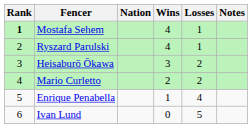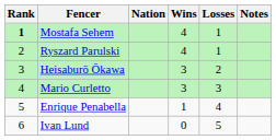 <table class="wikitable sortable" style="text-align:center">
 <tr>
 <th>Rank</th>
 <th>Fencer</th>
 <th>Nation</th>
 <th>Wins</th>
 <th>Losses</th>
 <th>Notes</th>
 </tr>
 <tr bgcolor=bbf3bb>
 <td><strong>1</strong></td>
 <td align=left><a href='#'>Mostafa Sehem</a></td>
 <td align=left></td>
 <td>4</td>
 <td>1</td>
 <td></td>
 </tr>
 <tr bgcolor=bbf3bb>
 <td>2</td>
 <td align=left><a href='#'>Ryszard Parulski</a></td>
 <td align=left></td>
 <td>4</td>
 <td>1</td>
 <td></td>
 </tr>
 <tr bgcolor=bbf3bb>
 <td>3</td>
 <td align=left><a href='#'>Heisaburō Ōkawa</a></td>
 <td align=left></td>
 <td>3</td>
 <td>2</td>
 <td></td>
 </tr>
 <tr bgcolor=bbf3bb>
 <td>4</td>
 <td align=left><a href='#'>Mario Curletto</a></td>
 <td align=left></td>
-<td>2</td>
-<td>2</td>
+<td>3</td>
+<td>3</td>
 <td></td>
 </tr>
 <tr>
 <td>5</td>
 <td align=left><a href='#'>Enrique Penabella</a></td>
 <td align=left></td>
 <td>1</td>
 <td>4</td>
 <td></td>
 </tr>
 <tr>
 <td>6</td>
 <td align=left><a href='#'>Ivan Lund</a></td>
 <td align=left></td>
 <td>0</td>
 <td>5</td>
 <td></td>
 </tr>
 </table>
